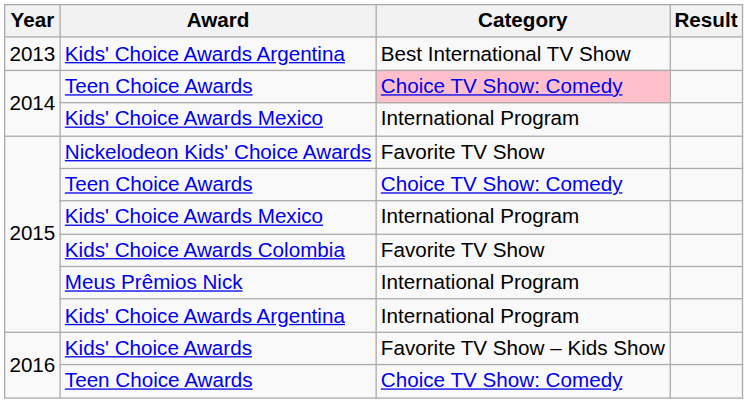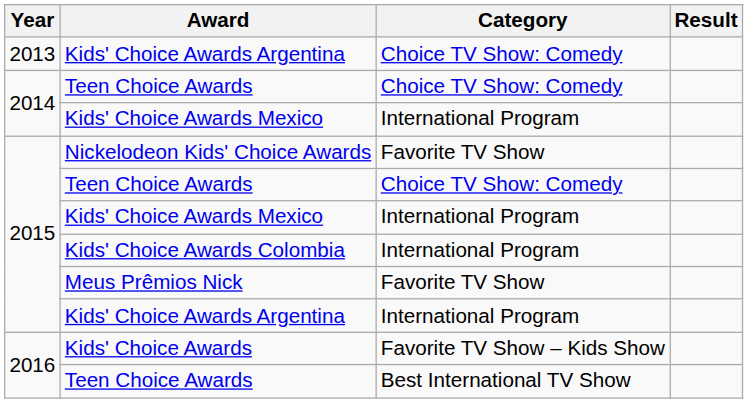 <table class="wikitable plainrowheaders">
 <tr>
 <th>Year</th>
 <th>Award</th>
 <th>Category</th>
 <th>Result</th>
 </tr>
 <tr>
 <td>2013</td>
 <td><a href='#'>Kids' Choice Awards Argentina</a></td>
-<td>Best International TV Show</td>
+<td><a href='#'>Choice TV Show: Comedy</a></td>
 <td></td>
 </tr>
 <tr>
 <td rowspan="2">2014</td>
 <td><a href='#'>Teen Choice Awards</a></td>
-<td style="background: pink;"><a href='#'>Choice TV Show: Comedy</a></td>
+<td><a href='#'>Choice TV Show: Comedy</a></td>
 <td></td>
 </tr>
 <tr>
 <td><a href='#'>Kids' Choice Awards Mexico</a></td>
 <td>International Program</td>
 <td></td>
 </tr>
 <tr>
 <td rowspan="6">2015</td>
 <td><a href='#'>Nickelodeon Kids' Choice Awards</a></td>
 <td>Favorite TV Show</td>
 <td></td>
 </tr>
 <tr>
 <td><a href='#'>Teen Choice Awards</a></td>
 <td><a href='#'>Choice TV Show: Comedy</a></td>
 <td></td>
 </tr>
 <tr>
 <td><a href='#'>Kids' Choice Awards Mexico</a></td>
 <td>International Program</td>
 <td></td>
 </tr>
 <tr>
 <td><a href='#'>Kids' Choice Awards Colombia</a></td>
-<td>Favorite TV Show</td>
+<td>International Program</td>
 <td></td>
 </tr>
 <tr>
 <td><a href='#'>Meus Prêmios Nick</a></td>
-<td>International Program</td>
+<td>Favorite TV Show</td>
 <td></td>
 </tr>
 <tr>
 <td><a href='#'>Kids' Choice Awards Argentina</a></td>
 <td>International Program</td>
 <td></td>
 </tr>
 <tr>
 <td rowspan="2">2016</td>
 <td><a href='#'>Kids' Choice Awards</a></td>
 <td>Favorite TV Show – Kids Show</td>
 <td></td>
 </tr>
 <tr>
 <td><a href='#'>Teen Choice Awards</a></td>
-<td><a href='#'>Choice TV Show: Comedy</a></td>
+<td>Best International TV Show</td>
 <td></td>
 </tr>
 </table>
